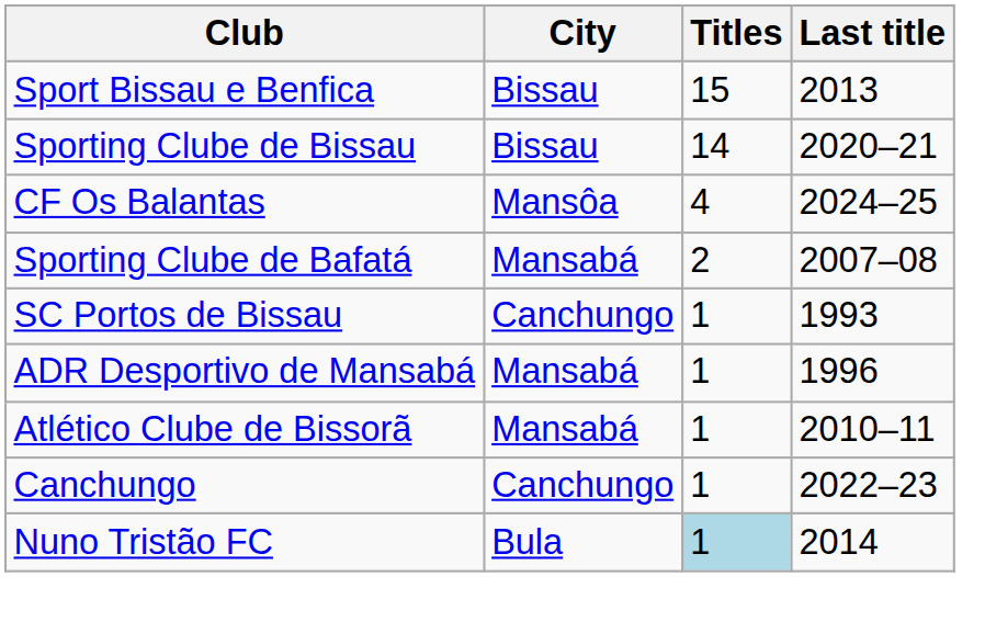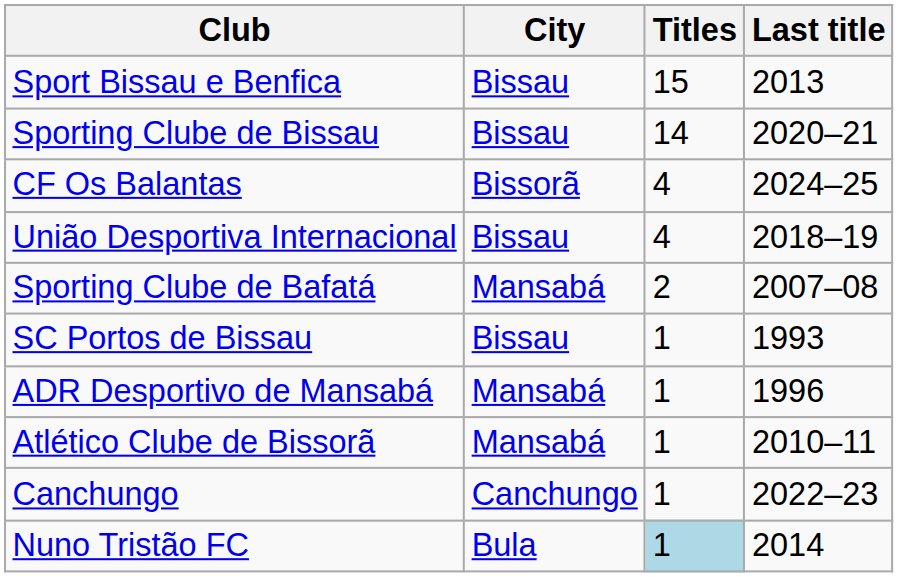 <table class="wikitable">
 <tr>
 <th>Club</th>
 <th>City</th>
 <th>Titles</th>
 <th>Last title</th>
 </tr>
 <tr>
 <td><a href='#'>Sport Bissau e Benfica</a></td>
 <td><a href='#'>Bissau</a></td>
 <td>15</td>
 <td>2013</td>
 </tr>
 <tr>
 <td><a href='#'>Sporting Clube de Bissau</a></td>
 <td><a href='#'>Bissau</a></td>
 <td>14</td>
 <td>2020–21</td>
 </tr>
 <tr>
 <td><a href='#'>CF Os Balantas</a></td>
-<td><a href='#'>Mansôa</a></td>
+<td><a href='#'>Bissorã</a></td>
 <td>4</td>
 <td>2024–25</td>
+</tr>
+<tr>
+<td><a href='#'>União Desportiva Internacional</a></td>
+<td><a href='#'>Bissau</a></td>
+<td>4</td>
+<td>2018–19</td>
 </tr>
 <tr>
 <td><a href='#'>Sporting Clube de Bafatá</a></td>
 <td><a href='#'>Mansabá</a></td>
 <td>2</td>
 <td>2007–08</td>
 </tr>
 <tr>
 <td><a href='#'>SC Portos de Bissau</a></td>
-<td><a href='#'>Canchungo</a></td>
+<td><a href='#'>Bissau</a></td>
 <td>1</td>
 <td>1993</td>
 </tr>
 <tr>
 <td><a href='#'>ADR Desportivo de Mansabá</a></td>
 <td><a href='#'>Mansabá</a></td>
 <td>1</td>
 <td>1996</td>
 </tr>
 <tr>
 <td><a href='#'>Atlético Clube de Bissorã</a></td>
 <td><a href='#'>Mansabá</a></td>
 <td>1</td>
 <td>2010–11</td>
 </tr>
 <tr>
 <td><a href='#'>Canchungo</a></td>
 <td><a href='#'>Canchungo</a></td>
 <td>1</td>
 <td>2022–23</td>
 </tr>
 <tr>
 <td><a href='#'>Nuno Tristão FC</a></td>
 <td><a href='#'>Bula</a></td>
 <td style="background: lightblue;">1</td>
 <td>2014</td>
 </tr>
 </table>
